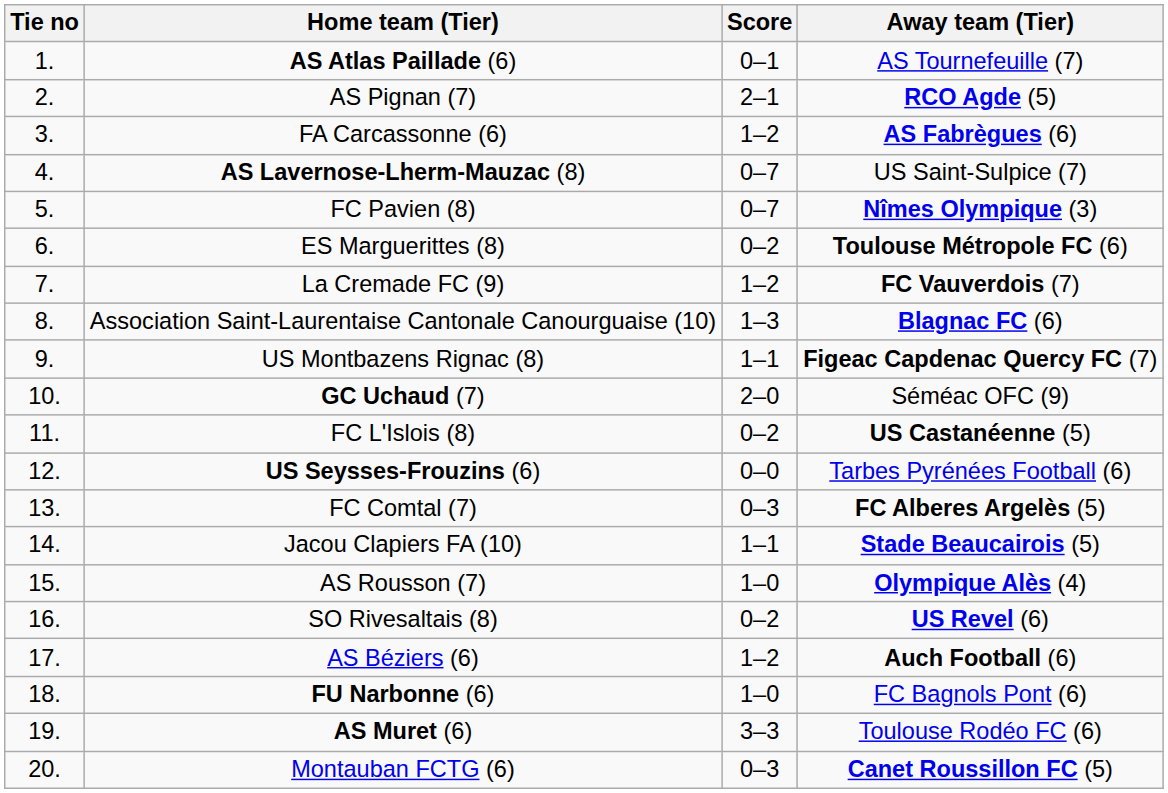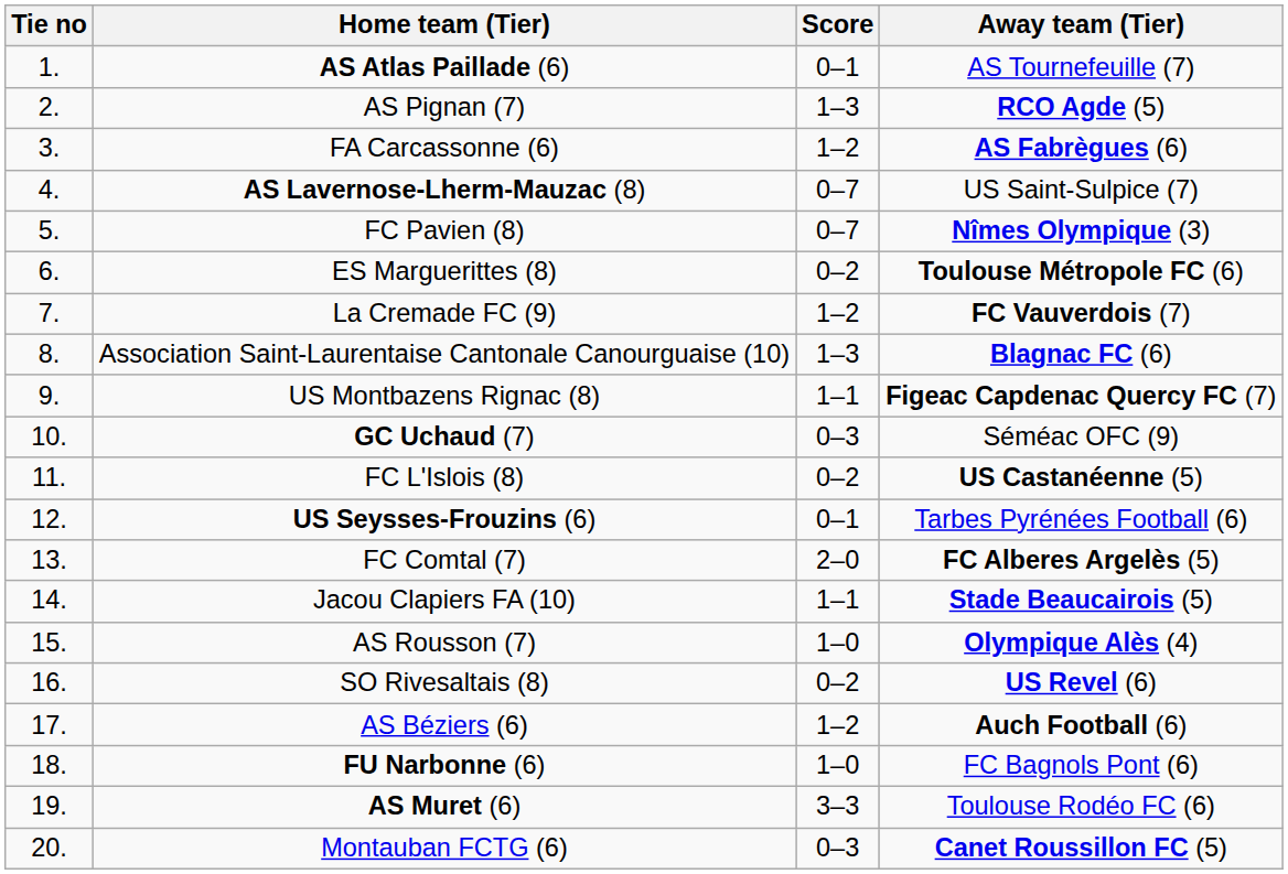 <table class="wikitable" style="text-align: center">
 <tr>
 <th>Tie no</th>
 <th>Home team (Tier)</th>
 <th>Score</th>
 <th>Away team (Tier)</th>
 </tr>
 <tr>
 <td>1.</td>
 <td><strong>AS Atlas Paillade</strong> (6)</td>
 <td>0–1</td>
 <td><a href='#'>AS Tournefeuille</a> (7)</td>
 </tr>
 <tr>
 <td>2.</td>
 <td>AS Pignan (7)</td>
-<td>2–1</td>
+<td>1–3</td>
 <td><strong><a href='#'>RCO Agde</a></strong> (5)</td>
 </tr>
 <tr>
 <td>3.</td>
 <td>FA Carcassonne (6)</td>
 <td>1–2</td>
 <td><strong><a href='#'>AS Fabrègues</a></strong> (6)</td>
 </tr>
 <tr>
 <td>4.</td>
 <td><strong>AS Lavernose-Lherm-Mauzac</strong> (8)</td>
 <td>0–7</td>
 <td>US Saint-Sulpice (7)</td>
 </tr>
 <tr>
 <td>5.</td>
 <td>FC Pavien (8)</td>
 <td>0–7</td>
 <td><strong><a href='#'>Nîmes Olympique</a></strong> (3)</td>
 </tr>
 <tr>
 <td>6.</td>
 <td>ES Marguerittes (8)</td>
 <td>0–2</td>
 <td><strong>Toulouse Métropole FC</strong> (6)</td>
 </tr>
 <tr>
 <td>7.</td>
 <td>La Cremade FC (9)</td>
 <td>1–2</td>
 <td><strong>FC Vauverdois</strong> (7)</td>
 </tr>
 <tr>
 <td>8.</td>
 <td>Association Saint-Laurentaise Cantonale Canourguaise (10)</td>
 <td>1–3</td>
 <td><strong><a href='#'>Blagnac FC</a></strong> (6)</td>
 </tr>
 <tr>
 <td>9.</td>
 <td>US Montbazens Rignac (8)</td>
 <td>1–1 </td>
 <td><strong>Figeac Capdenac Quercy FC</strong> (7)</td>
 </tr>
 <tr>
 <td>10.</td>
 <td><strong>GC Uchaud</strong> (7)</td>
-<td>2–0</td>
+<td>0–3</td>
 <td>Séméac OFC (9)</td>
 </tr>
 <tr>
 <td>11.</td>
 <td>FC L'Islois (8)</td>
 <td>0–2</td>
 <td><strong>US Castanéenne</strong> (5)</td>
 </tr>
 <tr>
 <td>12.</td>
 <td><strong>US Seysses-Frouzins</strong> (6)</td>
-<td>0–0 </td>
+<td>0–1</td>
 <td><a href='#'>Tarbes Pyrénées Football</a> (6)</td>
 </tr>
 <tr>
 <td>13.</td>
 <td>FC Comtal (7)</td>
-<td>0–3</td>
+<td>2–0</td>
 <td><strong>FC Alberes Argelès</strong> (5)</td>
 </tr>
 <tr>
 <td>14.</td>
 <td>Jacou Clapiers FA (10)</td>
 <td>1–1 </td>
 <td><strong><a href='#'>Stade Beaucairois</a></strong> (5)</td>
 </tr>
 <tr>
 <td>15.</td>
 <td>AS Rousson (7)</td>
 <td>1–0</td>
 <td><strong><a href='#'>Olympique Alès</a></strong> (4)</td>
 </tr>
 <tr>
 <td>16.</td>
 <td>SO Rivesaltais (8)</td>
 <td>0–2</td>
 <td><strong><a href='#'>US Revel</a></strong> (6)</td>
 </tr>
 <tr>
 <td>17.</td>
 <td><a href='#'>AS Béziers</a> (6)</td>
 <td>1–2</td>
 <td><strong>Auch Football</strong> (6)</td>
 </tr>
 <tr>
 <td>18.</td>
 <td><strong>FU Narbonne</strong> (6)</td>
 <td>1–0</td>
 <td><a href='#'>FC Bagnols Pont</a> (6)</td>
 </tr>
 <tr>
 <td>19.</td>
 <td><strong>AS Muret</strong> (6)</td>
 <td>3–3 </td>
 <td><a href='#'>Toulouse Rodéo FC</a> (6)</td>
 </tr>
 <tr>
 <td>20.</td>
 <td><a href='#'>Montauban FCTG</a> (6)</td>
 <td>0–3</td>
 <td><strong><a href='#'>Canet Roussillon FC</a></strong> (5)</td>
 </tr>
 </table>
